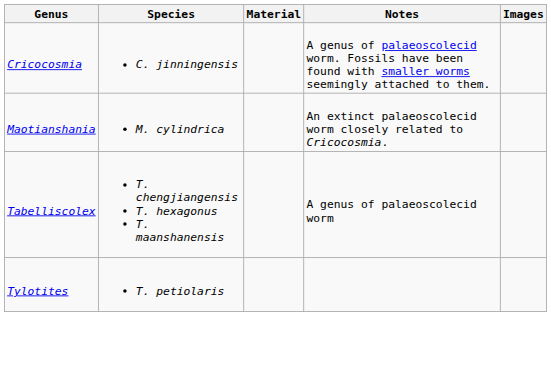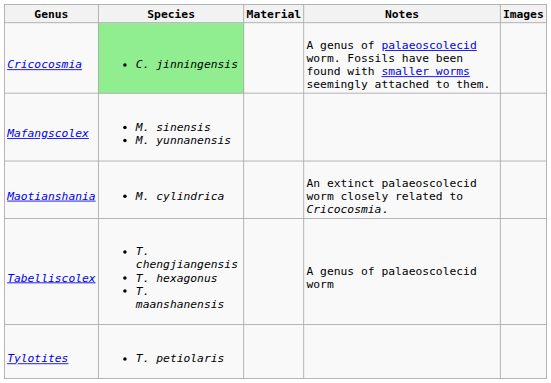 <table class="wikitable" style="margin:auto;width:100%;">
 <tr>
 <th>Genus</th>
 <th>Species</th>
 <th>Material</th>
 <th>Notes</th>
 <th>Images</th>
 </tr>
 <tr>
 <td><br><em><a href='#'>Cricocosmia</a></em></td>
-<td><br><ul><li><em>C. jinningensis</em></li></ul></td>
+<td style="background: lightgreen;"><br><ul><li><em>C. jinningensis</em></li></ul></td>
 <td></td>
 <td><br>A genus of <a href='#'>palaeoscolecid</a> worm. Fossils have been found with <a href='#'>smaller worms</a> seemingly attached to them.</td>
 <td><br></td>
+</tr>
+<tr>
+<td><br><em><a href='#'>Mafangscolex</a></em></td>
+<td><br><ul><li><em>M. sinensis</em></li><li><em>M. yunnanensis</em></li></ul></td>
+<td></td>
+<td></td>
+<td></td>
 </tr>
 <tr>
 <td><br><em><a href='#'>Maotianshania</a></em></td>
 <td><br><ul><li><em>M. cylindrica</em></li></ul></td>
 <td></td>
 <td><br>An extinct palaeoscolecid worm closely related to <em>Cricocosmia</em>.</td>
 <td><br></td>
 </tr>
 <tr>
 <td><br><em><a href='#'>Tabelliscolex</a></em></td>
 <td><br><ul><li><em>T. chengjiangensis</em></li><li><em>T. hexagonus</em></li><li><em>T. maanshanensis</em></li></ul></td>
 <td></td>
 <td><br>A genus of palaeoscolecid worm</td>
 <td></td>
 </tr>
 <tr>
 <td><br><em><a href='#'>Tylotites</a></em></td>
 <td><br><ul><li><em>T. petiolaris</em></li></ul></td>
 <td></td>
 <td></td>
 <td></td>
 </tr>
 </table>
